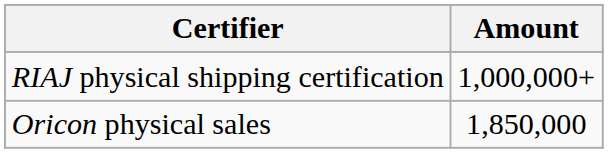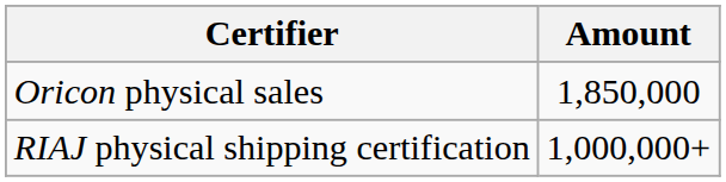 <table class="wikitable">
 <tr>
 <th>Certifier</th>
 <th>Amount</th>
 </tr>
 <tr>
+<td><em>Oricon</em> physical sales</td>
+<td align="center">1,850,000</td>
+</tr>
+<tr>
 <td><em>RIAJ</em> physical shipping certification</td>
 <td align="center">1,000,000+</td>
 </tr>
-<tr>
-<td><em>Oricon</em> physical sales</td>
-<td align="center">1,850,000</td>
-</tr>
 </table>
